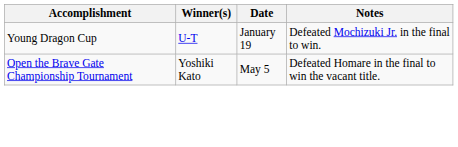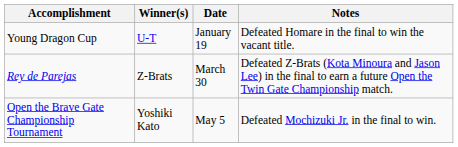 <table class="wikitable" style="width:100%;">
 <tr>
 <th>Accomplishment</th>
 <th>Winner(s)</th>
 <th>Date</th>
 <th>Notes</th>
 </tr>
 <tr>
 <td>Young Dragon Cup</td>
 <td><a href='#'>U-T</a></td>
 <td>January 19</td>
-<td>Defeated <a href='#'>Mochizuki Jr.</a> in the final to win.</td>
+<td>Defeated Homare in the final to win the vacant title.</td>
+</tr>
+<tr>
+<td><em><a href='#'>Rey de Parejas</a></em></td>
+<td>Z-Brats<br></td>
+<td>March 30</td>
+<td>Defeated Z-Brats (<a href='#'>Kota Minoura</a> and <a href='#'>Jason Lee</a>) in the final to earn a future <a href='#'>Open the Twin Gate Championship</a> match.</td>
 </tr>
 <tr>
 <td><a href='#'>Open the Brave Gate Championship Tournament</a></td>
 <td>Yoshiki Kato</td>
 <td>May 5</td>
-<td>Defeated Homare in the final to win the vacant title.</td>
+<td>Defeated <a href='#'>Mochizuki Jr.</a> in the final to win.</td>
 </tr>
 </table>
